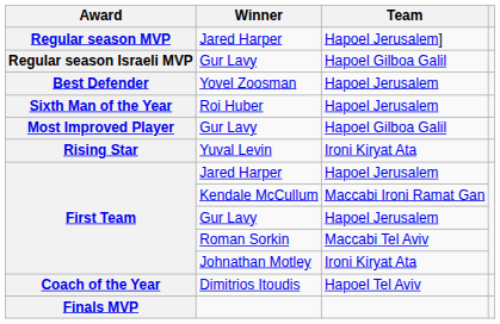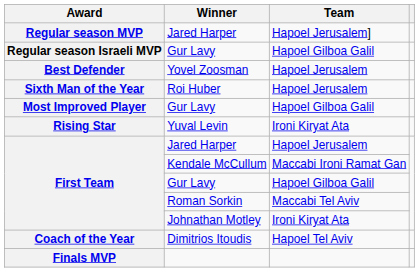 <table class="wikitable" style="text-align: left;">
 <tr>
 <th>Award</th>
 <th>Winner</th>
 <th>Team</th>
 <th></th>
 </tr>
 <tr>
 <th><a href='#'>Regular season MVP</a></th>
 <td> <a href='#'>Jared Harper</a></td>
 <td><a href='#'>Hapoel Jerusalem</a>]</td>
 <td></td>
 </tr>
 <tr>
 <th>Regular season Israeli MVP</th>
 <td> <a href='#'>Gur Lavy</a></td>
 <td><a href='#'>Hapoel Gilboa Galil</a></td>
 <td></td>
 </tr>
 <tr>
 <th><a href='#'>Best Defender</a></th>
 <td> <a href='#'>Yovel Zoosman</a></td>
 <td><a href='#'>Hapoel Jerusalem</a></td>
 <td></td>
 </tr>
 <tr>
 <th><a href='#'>Sixth Man of the Year</a></th>
 <td> <a href='#'>Roi Huber</a></td>
 <td><a href='#'>Hapoel Jerusalem</a></td>
 <td></td>
 </tr>
 <tr>
 <th><a href='#'>Most Improved Player</a></th>
 <td> <a href='#'>Gur Lavy</a></td>
 <td><a href='#'>Hapoel Gilboa Galil</a></td>
 <td></td>
 </tr>
 <tr>
 <th><a href='#'>Rising Star</a></th>
 <td> <a href='#'>Yuval Levin</a></td>
 <td><a href='#'>Ironi Kiryat Ata</a></td>
 <td></td>
 </tr>
 <tr>
 <th rowspan="5"><a href='#'>First Team</a></th>
 <td> <a href='#'>Jared Harper</a></td>
 <td><a href='#'>Hapoel Jerusalem</a></td>
 <td rowspan=5></td>
 </tr>
 <tr>
 <td> <a href='#'>Kendale McCullum</a></td>
 <td><a href='#'>Maccabi Ironi Ramat Gan</a></td>
 </tr>
 <tr>
 <td> <a href='#'>Gur Lavy</a></td>
-<td><a href='#'>Hapoel Jerusalem</a></td>
+<td><a href='#'>Hapoel Gilboa Galil</a></td>
 </tr>
 <tr>
 <td> <a href='#'>Roman Sorkin</a></td>
 <td><a href='#'>Maccabi Tel Aviv</a></td>
 </tr>
 <tr>
 <td> <a href='#'>Johnathan Motley</a></td>
 <td><a href='#'>Ironi Kiryat Ata</a></td>
 </tr>
 <tr>
 <th><a href='#'>Coach of the Year</a></th>
 <td> <a href='#'>Dimitrios Itoudis</a></td>
 <td><a href='#'>Hapoel Tel Aviv</a></td>
 <td></td>
 </tr>
 <tr>
 <th><a href='#'>Finals MVP</a></th>
 <td></td>
 <td></td>
 <td></td>
 </tr>
 </table>
